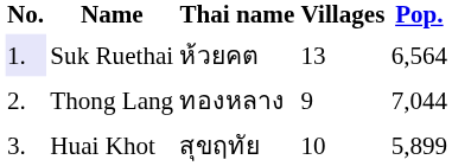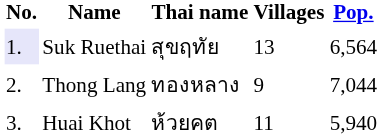 <table>
 <tr>
 <th>No.</th>
 <th>Name</th>
 <th>Thai name</th>
 <th>Villages</th>
 <th><a href='#'>Pop.</a></th>
 </tr>
 <tr>
 <td style="background: lavender;">1.</td>
 <td>Suk Ruethai</td>
-<td>ห้วยคต</td>
+<td>สุขฤทัย</td>
 <td>13</td>
 <td>6,564</td>
 <td></td>
 </tr>
 <tr>
 <td>2.</td>
 <td>Thong Lang</td>
 <td>ทองหลาง</td>
 <td>9</td>
 <td>7,044</td>
 <td></td>
 </tr>
 <tr>
 <td>3.</td>
 <td>Huai Khot</td>
-<td>สุขฤทัย</td>
-<td>10</td>
-<td>5,899</td>
+<td>ห้วยคต</td>
+<td>11</td>
+<td>5,940</td>
 <td></td>
 </tr>
 </table>
